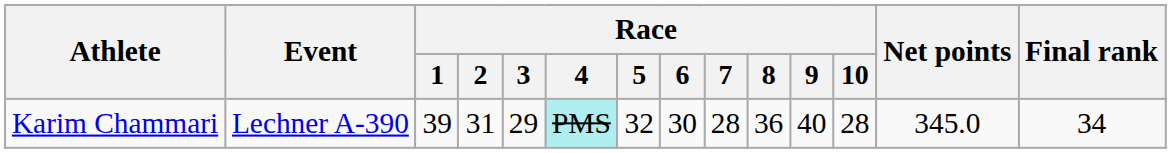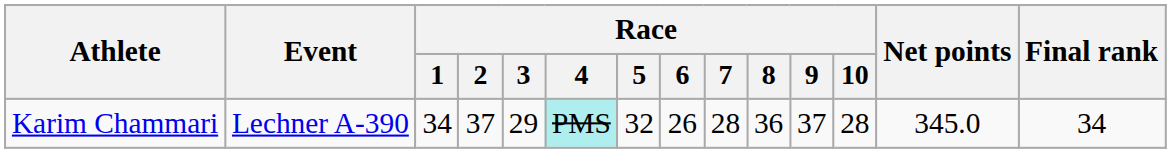 <table class="wikitable" style="font-size:90%">
 <tr>
 <th rowspan="2">Athlete</th>
 <th rowspan="2">Event</th>
 <th colspan=10>Race</th>
 <th rowspan=2>Net points</th>
 <th rowspan=2>Final rank</th>
 </tr>
 <tr style="font-size:95%">
 <th>1</th>
 <th>2</th>
 <th>3</th>
 <th>4</th>
 <th>5</th>
 <th>6</th>
 <th>7</th>
 <th>8</th>
 <th>9</th>
 <th>10</th>
 </tr>
 <tr align=center>
 <td align=left><a href='#'>Karim Chammari</a></td>
 <td align=left><a href='#'>Lechner A-390</a></td>
-<td>39</td>
-<td>31</td>
+<td>34</td>
+<td>37</td>
 <td>29</td>
 <td style="background: paleturquoise;"><s>PMS</s></td>
 <td>32</td>
-<td>30</td>
+<td>26</td>
 <td>28</td>
 <td>36</td>
-<td>40</td>
+<td>37</td>
 <td>28</td>
 <td>345.0</td>
 <td>34</td>
 </tr>
 </table>
